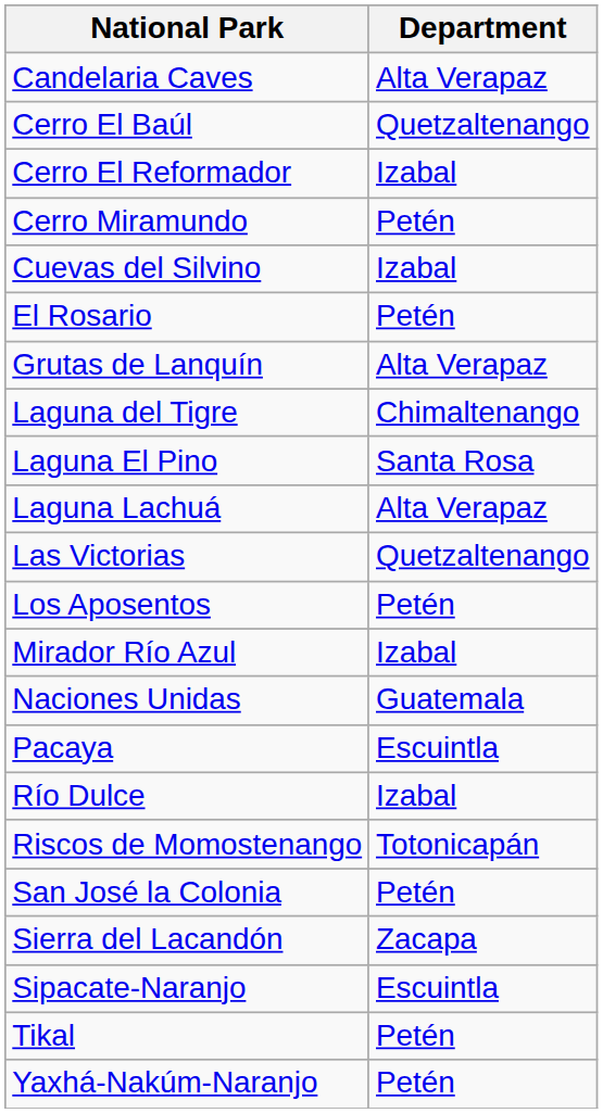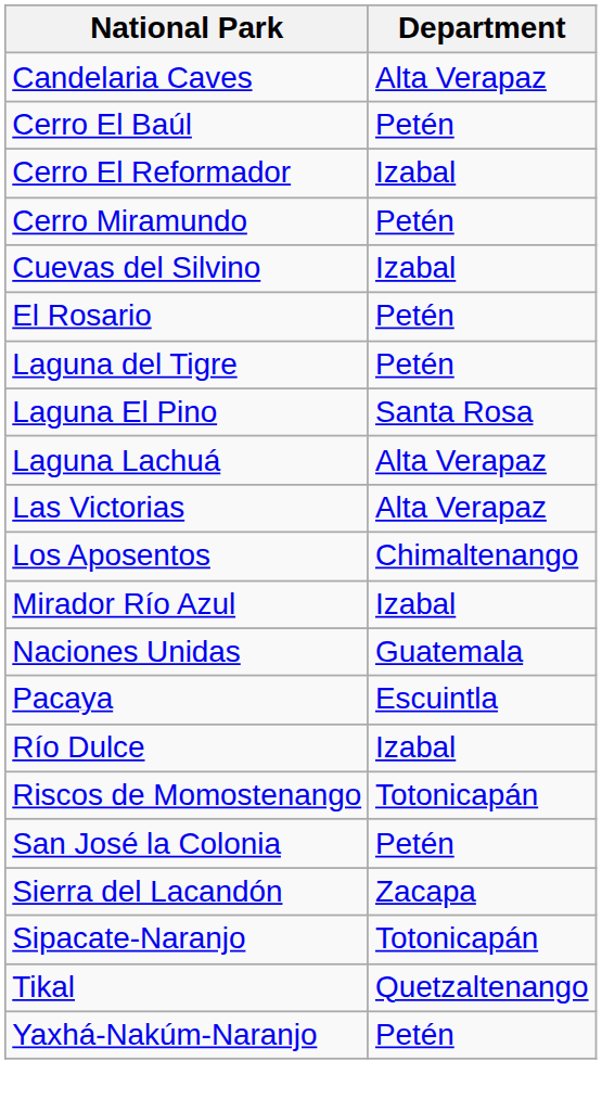 <table class="wikitable sortable">
 <tr>
 <th>National Park</th>
 <th>Department</th>
 </tr>
 <tr>
 <td><a href='#'>Candelaria Caves</a></td>
 <td><a href='#'>Alta Verapaz</a></td>
 </tr>
 <tr>
 <td><a href='#'>Cerro El Baúl</a></td>
-<td><a href='#'>Quetzaltenango</a></td>
+<td><a href='#'>Petén</a></td>
 </tr>
 <tr>
 <td><a href='#'>Cerro El Reformador</a></td>
 <td><a href='#'>Izabal</a></td>
 </tr>
 <tr>
 <td><a href='#'>Cerro Miramundo</a></td>
 <td><a href='#'>Petén</a></td>
 </tr>
 <tr>
 <td><a href='#'>Cuevas del Silvino</a></td>
 <td><a href='#'>Izabal</a></td>
 </tr>
 <tr>
 <td><a href='#'>El Rosario</a></td>
 <td><a href='#'>Petén</a></td>
 </tr>
 <tr>
-<td><a href='#'>Grutas de Lanquín</a></td>
-<td><a href='#'>Alta Verapaz</a></td>
-</tr>
-<tr>
 <td><a href='#'>Laguna del Tigre</a></td>
-<td><a href='#'>Chimaltenango</a></td>
+<td><a href='#'>Petén</a></td>
 </tr>
 <tr>
 <td><a href='#'>Laguna El Pino</a></td>
 <td><a href='#'>Santa Rosa</a></td>
 </tr>
 <tr>
 <td><a href='#'>Laguna Lachuá</a></td>
 <td><a href='#'>Alta Verapaz</a></td>
 </tr>
 <tr>
 <td><a href='#'>Las Victorias</a></td>
-<td><a href='#'>Quetzaltenango</a></td>
+<td><a href='#'>Alta Verapaz</a></td>
 </tr>
 <tr>
 <td><a href='#'>Los Aposentos</a></td>
-<td><a href='#'>Petén</a></td>
+<td><a href='#'>Chimaltenango</a></td>
 </tr>
 <tr>
 <td><a href='#'>Mirador Río Azul</a></td>
 <td><a href='#'>Izabal</a></td>
 </tr>
 <tr>
 <td><a href='#'>Naciones Unidas</a></td>
 <td><a href='#'>Guatemala</a></td>
 </tr>
 <tr>
 <td><a href='#'>Pacaya</a></td>
 <td><a href='#'>Escuintla</a></td>
 </tr>
 <tr>
 <td><a href='#'>Río Dulce</a></td>
 <td><a href='#'>Izabal</a></td>
 </tr>
 <tr>
 <td><a href='#'>Riscos de Momostenango</a></td>
 <td><a href='#'>Totonicapán</a></td>
 </tr>
 <tr>
 <td><a href='#'>San José la Colonia</a></td>
 <td><a href='#'>Petén</a></td>
 </tr>
 <tr>
 <td><a href='#'>Sierra del Lacandón</a></td>
 <td><a href='#'>Zacapa</a></td>
 </tr>
 <tr>
 <td><a href='#'>Sipacate-Naranjo</a></td>
-<td><a href='#'>Escuintla</a></td>
+<td><a href='#'>Totonicapán</a></td>
 </tr>
 <tr>
 <td><a href='#'>Tikal</a></td>
-<td><a href='#'>Petén</a></td>
+<td><a href='#'>Quetzaltenango</a></td>
 </tr>
 <tr>
 <td><a href='#'>Yaxhá-Nakúm-Naranjo</a></td>
 <td><a href='#'>Petén</a></td>
 </tr>
 </table>
